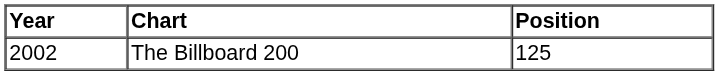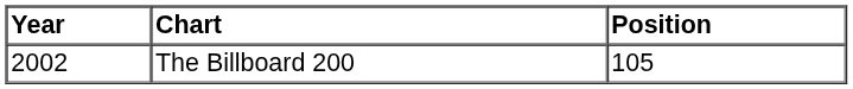 <table border=1 cellspacing=0 cellpadding=2 width="60%">
 <tr>
 <th align="left">Year</th>
 <th align="left">Chart</th>
 <th align="left">Position</th>
 </tr>
 <tr>
 <td align="left">2002</td>
 <td align="left">The Billboard 200</td>
-<td align="left">125</td>
+<td align="left">105</td>
 </tr>
 <tr>
 </tr>
 </table>
